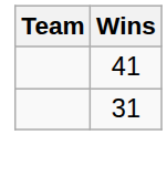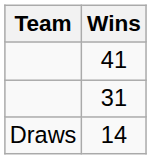 <table class="wikitable" style="float: right">
 <tr style="font-size: 96%;">
 <th>Team</th>
 <th>Wins</th>
 </tr>
 <tr>
 <td></td>
 <td align=center>41</td>
 </tr>
 <tr>
 <td></td>
 <td align=center>31</td>
 </tr>
+<tr>
+<td>Draws</td>
+<td align=center>14</td>
+</tr>
 </table>
